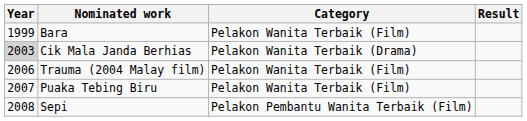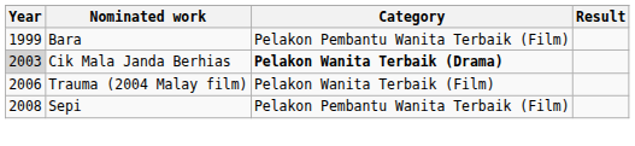 <table class="wikitable">
 <tr>
 </tr>
 <tr>
 <th>Year</th>
 <th>Nominated work</th>
 <th>Category</th>
 <th>Result</th>
 </tr>
 <tr>
 <td>1999</td>
 <td>Bara</td>
-<td>Pelakon Wanita Terbaik (Film)</td>
+<td>Pelakon Pembantu Wanita Terbaik (Film)</td>
 <td></td>
 </tr>
 <tr>
 <td style="background: lightgrey;">2003</td>
 <td>Cik Mala Janda Berhias</td>
-<td>Pelakon Wanita Terbaik (Drama)</td>
+<td><strong>Pelakon Wanita Terbaik (Drama)</strong></td>
 <td></td>
 </tr>
 <tr>
 <td>2006</td>
 <td>Trauma (2004 Malay film)</td>
-<td>Pelakon Wanita Terbaik (Film)</td>
-<td></td>
-</tr>
-<tr>
-<td>2007</td>
-<td>Puaka Tebing Biru</td>
 <td>Pelakon Wanita Terbaik (Film)</td>
 <td></td>
 </tr>
 <tr>
 <td>2008</td>
 <td>Sepi</td>
 <td>Pelakon Pembantu Wanita Terbaik (Film)</td>
 <td></td>
 </tr>
 </table>
